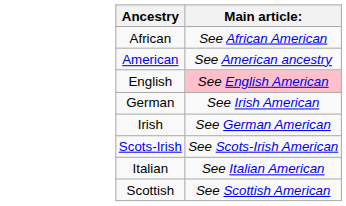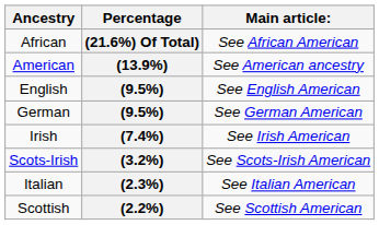 <table class="wikitable" style="float:right; clear:right; margin-right:0; margin-left:1em; font-size:81%; text-align:center">
 <tr bgcolor="#EFEFEF">
 <th>Ancestry</th>
+<th>Percentage</th>
 <th>Main article:</th>
 </tr>
 <tr>
 <td>African</td>
+<th>(21.6%) Of Total)</th>
 <td><em>See <a href='#'>African American</a></em></td>
 </tr>
 <tr>
 <td><a href='#'>American</a></td>
+<th>(13.9%)</th>
 <td><em>See <a href='#'>American ancestry</a></em></td>
 </tr>
 <tr>
 <td>English</td>
-<td style="background: pink;"><em>See <a href='#'>English American</a></em></td>
+<th>(9.5%)</th>
+<td><em>See <a href='#'>English American</a></em></td>
 </tr>
 <tr>
 <td>German</td>
+<th>(9.5%)</th>
+<td><em>See <a href='#'>German American</a></em></td>
+</tr>
+<tr>
+<td>Irish</td>
+<th>(7.4%)</th>
 <td><em>See <a href='#'>Irish American</a></em></td>
 </tr>
 <tr>
-<td>Irish</td>
-<td><em>See <a href='#'>German American</a></em></td>
-</tr>
-<tr>
 <td><a href='#'>Scots-Irish</a></td>
+<th>(3.2%)</th>
 <td><em>See <a href='#'>Scots-Irish American</a></em></td>
 </tr>
 <tr>
 <td>Italian</td>
+<th>(2.3%)</th>
 <td><em>See <a href='#'>Italian American</a></em></td>
 </tr>
 <tr>
 <td>Scottish</td>
+<th>(2.2%)</th>
 <td><em>See <a href='#'>Scottish American</a></em></td>
 </tr>
 </table>
